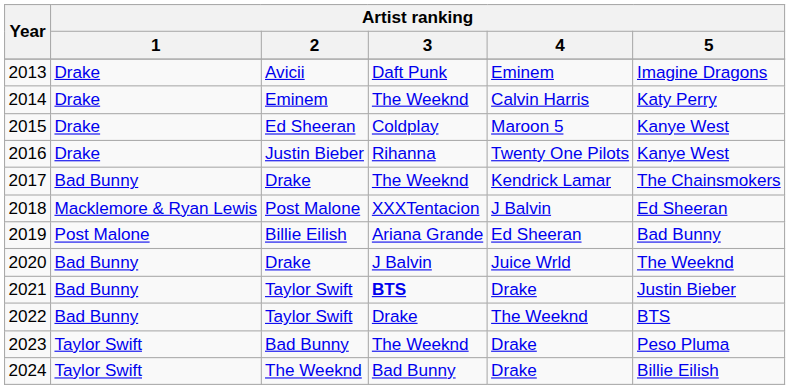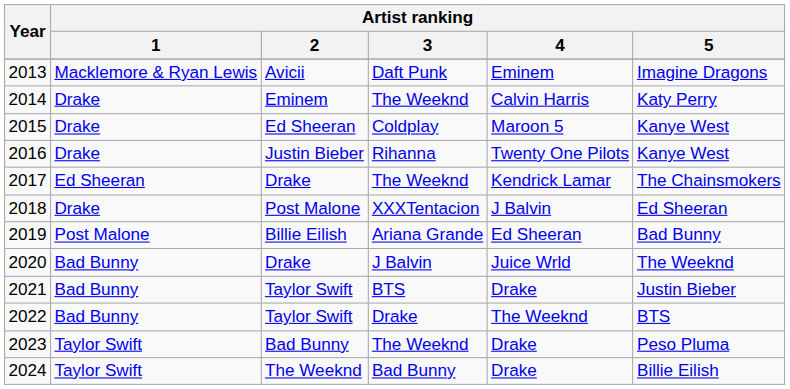 <table class="wikitable">
 <tr>
 <th rowspan="2">Year</th>
 <th colspan="5">Artist ranking</th>
 </tr>
 <tr>
 <th>1</th>
 <th>2</th>
 <th>3</th>
 <th>4</th>
 <th>5</th>
 </tr>
 <tr>
 </tr>
 <tr>
 <td>2013</td>
-<td><a href='#'>Drake</a> </td>
+<td><a href='#'>Macklemore & Ryan Lewis</a></td>
 <td><a href='#'>Avicii</a></td>
 <td><a href='#'>Daft Punk</a></td>
 <td><a href='#'>Eminem</a></td>
 <td><a href='#'>Imagine Dragons</a></td>
 </tr>
 <tr>
 <td>2014</td>
 <td><a href='#'>Drake</a> </td>
 <td><a href='#'>Eminem</a></td>
 <td><a href='#'>The Weeknd</a></td>
 <td><a href='#'>Calvin Harris</a></td>
 <td><a href='#'>Katy Perry</a></td>
 </tr>
 <tr>
 <td>2015</td>
 <td><a href='#'>Drake</a> </td>
 <td><a href='#'>Ed Sheeran</a></td>
 <td><a href='#'>Coldplay</a></td>
 <td><a href='#'>Maroon 5</a></td>
 <td><a href='#'>Kanye West</a></td>
 </tr>
 <tr>
 <td>2016</td>
 <td><a href='#'>Drake</a> </td>
 <td><a href='#'>Justin Bieber</a></td>
 <td><a href='#'>Rihanna</a></td>
 <td><a href='#'>Twenty One Pilots</a></td>
 <td><a href='#'>Kanye West</a></td>
 </tr>
 <tr>
 <td>2017</td>
-<td><a href='#'>Bad Bunny</a> </td>
+<td><a href='#'>Ed Sheeran</a> </td>
 <td><a href='#'>Drake</a></td>
 <td><a href='#'>The Weeknd</a></td>
 <td><a href='#'>Kendrick Lamar</a></td>
 <td><a href='#'>The Chainsmokers</a></td>
 </tr>
 <tr>
 <td>2018</td>
-<td><a href='#'>Macklemore & Ryan Lewis</a></td>
+<td><a href='#'>Drake</a> </td>
 <td><a href='#'>Post Malone</a></td>
 <td><a href='#'>XXXTentacion</a></td>
 <td><a href='#'>J Balvin</a></td>
 <td><a href='#'>Ed Sheeran</a></td>
 </tr>
 <tr>
 <td>2019</td>
 <td><a href='#'>Post Malone</a> </td>
 <td><a href='#'>Billie Eilish</a></td>
 <td><a href='#'>Ariana Grande</a></td>
 <td><a href='#'>Ed Sheeran</a></td>
 <td><a href='#'>Bad Bunny</a></td>
 </tr>
 <tr>
 <td>2020</td>
 <td><a href='#'>Bad Bunny</a> </td>
 <td><a href='#'>Drake</a></td>
 <td><a href='#'>J Balvin</a></td>
 <td><a href='#'>Juice Wrld</a></td>
 <td><a href='#'>The Weeknd</a></td>
 </tr>
 <tr>
 <td>2021</td>
 <td><a href='#'>Bad Bunny</a> </td>
 <td><a href='#'>Taylor Swift</a></td>
-<td><strong><a href='#'>BTS</a></strong></td>
+<td><a href='#'>BTS</a></td>
 <td><a href='#'>Drake</a></td>
 <td><a href='#'>Justin Bieber</a></td>
 </tr>
 <tr>
 <td>2022</td>
 <td><a href='#'>Bad Bunny</a> </td>
 <td><a href='#'>Taylor Swift</a></td>
 <td><a href='#'>Drake</a></td>
 <td><a href='#'>The Weeknd</a></td>
 <td><a href='#'>BTS</a></td>
 </tr>
 <tr>
 <td>2023</td>
 <td><a href='#'>Taylor Swift</a> </td>
 <td><a href='#'>Bad Bunny</a></td>
 <td><a href='#'>The Weeknd</a></td>
 <td><a href='#'>Drake</a></td>
 <td><a href='#'>Peso Pluma</a></td>
 </tr>
 <tr>
 <td>2024</td>
 <td><a href='#'>Taylor Swift</a> </td>
 <td><a href='#'>The Weeknd</a></td>
 <td><a href='#'>Bad Bunny</a></td>
 <td><a href='#'>Drake</a></td>
 <td><a href='#'>Billie Eilish</a></td>
 </tr>
 </table>
